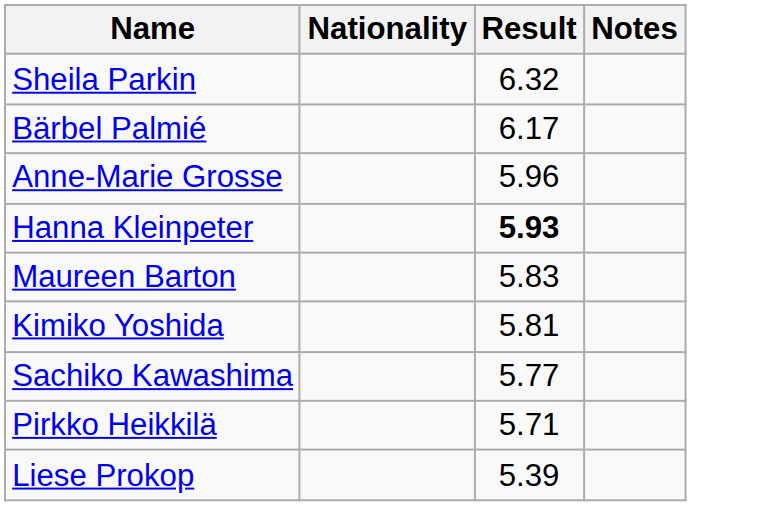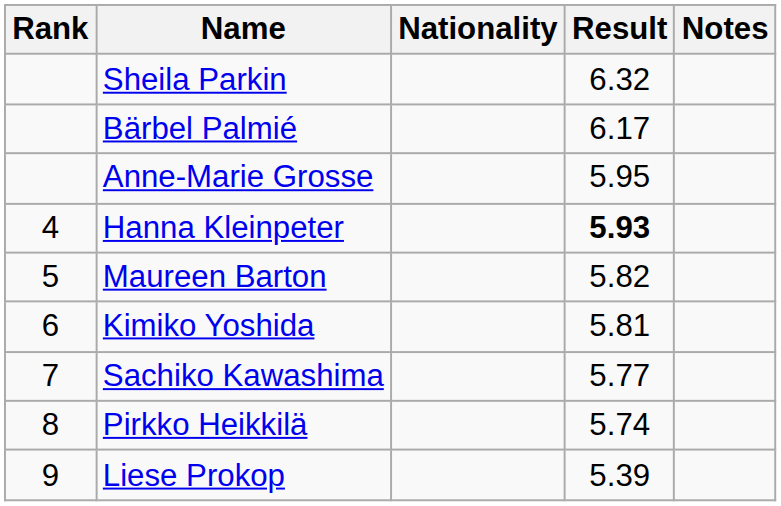 <table class="wikitable sortable" style="text-align:center">
 <tr>
+<th>Rank</th>
 <th>Name</th>
 <th>Nationality</th>
 <th>Result</th>
 <th>Notes</th>
 </tr>
 <tr>
+<td></td>
 <td align=left><a href='#'>Sheila Parkin</a></td>
 <td align=left></td>
 <td>6.32</td>
 <td></td>
 </tr>
 <tr>
+<td></td>
 <td align=left><a href='#'>Bärbel Palmié</a></td>
 <td align=left></td>
 <td>6.17</td>
 <td></td>
 </tr>
 <tr>
+<td></td>
 <td align=left><a href='#'>Anne-Marie Grosse</a></td>
 <td align=left></td>
-<td>5.96</td>
+<td>5.95</td>
 <td></td>
 </tr>
 <tr>
+<td>4</td>
 <td align=left><a href='#'>Hanna Kleinpeter</a></td>
 <td align=left></td>
 <td><strong>5.93</strong></td>
 <td></td>
 </tr>
 <tr>
+<td>5</td>
 <td align=left><a href='#'>Maureen Barton</a></td>
 <td align=left></td>
-<td>5.83</td>
+<td>5.82</td>
 <td></td>
 </tr>
 <tr>
+<td>6</td>
 <td align=left><a href='#'>Kimiko Yoshida</a></td>
 <td align=left></td>
 <td>5.81</td>
 <td></td>
 </tr>
 <tr>
+<td>7</td>
 <td align=left><a href='#'>Sachiko Kawashima</a></td>
 <td align=left></td>
 <td>5.77</td>
 <td></td>
 </tr>
 <tr>
+<td>8</td>
 <td align=left><a href='#'>Pirkko Heikkilä</a></td>
 <td align=left></td>
-<td>5.71</td>
+<td>5.74</td>
 <td></td>
 </tr>
 <tr>
+<td>9</td>
 <td align=left><a href='#'>Liese Prokop</a></td>
 <td align=left></td>
 <td>5.39</td>
 <td></td>
 </tr>
 </table>
